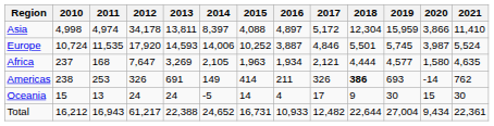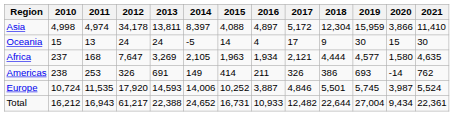 <table class="wikitable sortable">
 <tr>
 <th>Region</th>
 <th>2010</th>
 <th>2011</th>
 <th>2012</th>
 <th>2013</th>
 <th>2014</th>
 <th>2015</th>
 <th>2016</th>
 <th>2017</th>
 <th>2018</th>
 <th>2019</th>
 <th>2020</th>
 <th>2021</th>
 </tr>
 <tr>
 <td><a href='#'>Asia</a></td>
 <td>4,998</td>
 <td>4,974</td>
 <td>34,178</td>
 <td>13,811</td>
 <td>8,397</td>
 <td>4,088</td>
 <td>4,897</td>
 <td>5,172</td>
 <td>12,304</td>
 <td>15,959</td>
 <td>3,866</td>
 <td>11,410</td>
 </tr>
 <tr>
-<td><a href='#'>Europe</a></td>
-<td>10,724</td>
-<td>11,535</td>
-<td>17,920</td>
-<td>14,593</td>
-<td>14,006</td>
-<td>10,252</td>
-<td>3,887</td>
-<td>4,846</td>
-<td>5,501</td>
-<td>5,745</td>
-<td>3,987</td>
-<td>5,524</td>
+<td><a href='#'>Oceania</a></td>
+<td>15</td>
+<td>13</td>
+<td>24</td>
+<td>24</td>
+<td>-5</td>
+<td>14</td>
+<td>4</td>
+<td>17</td>
+<td>9</td>
+<td>30</td>
+<td>15</td>
+<td>30</td>
 </tr>
 <tr>
 <td><a href='#'>Africa</a></td>
 <td>237</td>
 <td>168</td>
 <td>7,647</td>
 <td>3,269</td>
 <td>2,105</td>
 <td>1,963</td>
 <td>1,934</td>
 <td>2,121</td>
 <td>4,444</td>
 <td>4,577</td>
 <td>1,580</td>
 <td>4,635</td>
 </tr>
 <tr>
 <td><a href='#'>Americas</a></td>
 <td>238</td>
 <td>253</td>
 <td>326</td>
 <td>691</td>
 <td>149</td>
 <td>414</td>
 <td>211</td>
 <td>326</td>
-<td><strong>386</strong></td>
+<td>386</td>
 <td>693</td>
 <td>-14</td>
 <td>762</td>
 </tr>
 <tr>
-<td><a href='#'>Oceania</a></td>
-<td>15</td>
-<td>13</td>
-<td>24</td>
-<td>24</td>
-<td>-5</td>
-<td>14</td>
-<td>4</td>
-<td>17</td>
-<td>9</td>
-<td>30</td>
-<td>15</td>
-<td>30</td>
+<td><a href='#'>Europe</a></td>
+<td>10,724</td>
+<td>11,535</td>
+<td>17,920</td>
+<td>14,593</td>
+<td>14,006</td>
+<td>10,252</td>
+<td>3,887</td>
+<td>4,846</td>
+<td>5,501</td>
+<td>5,745</td>
+<td>3,987</td>
+<td>5,524</td>
 </tr>
 <tr>
 <td>Total</td>
 <td>16,212</td>
 <td>16,943</td>
 <td>61,217</td>
 <td>22,388</td>
 <td>24,652</td>
 <td>16,731</td>
 <td>10,933</td>
 <td>12,482</td>
 <td>22,644</td>
 <td>27,004</td>
 <td>9,434</td>
 <td>22,361</td>
 </tr>
 </table>
